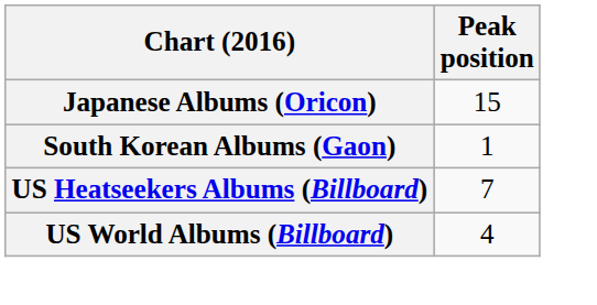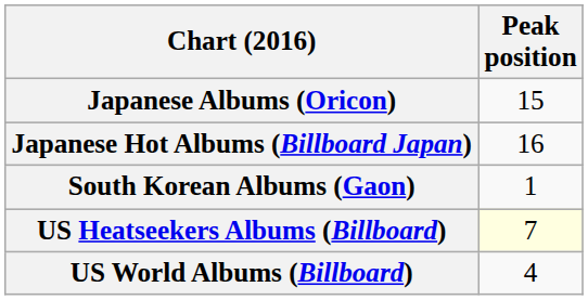 <table class="wikitable sortable plainrowheaders" style="text-align:center">
 <tr>
 <th scope="col">Chart (2016)</th>
 <th scope="col">Peak<br>position</th>
 </tr>
 <tr>
 <th scope="row">Japanese Albums (<a href='#'>Oricon</a>)</th>
 <td>15</td>
 </tr>
 <tr>
+<th scope="row">Japanese Hot Albums (<em><a href='#'>Billboard Japan</a></em>)</th>
+<td>16</td>
+</tr>
+<tr>
 <th scope="row">South Korean Albums (<a href='#'>Gaon</a>)</th>
 <td>1</td>
 </tr>
 <tr>
 <th scope="row">US <a href='#'>Heatseekers Albums</a> (<em><a href='#'>Billboard</a></em>)</th>
-<td>7</td>
+<td style="background: lightyellow;">7</td>
 </tr>
 <tr>
 <th scope="row">US World Albums (<em><a href='#'>Billboard</a></em>)</th>
 <td>4</td>
 </tr>
 </table>
